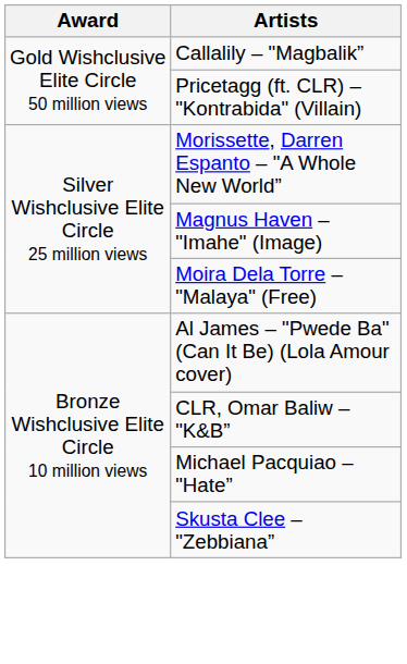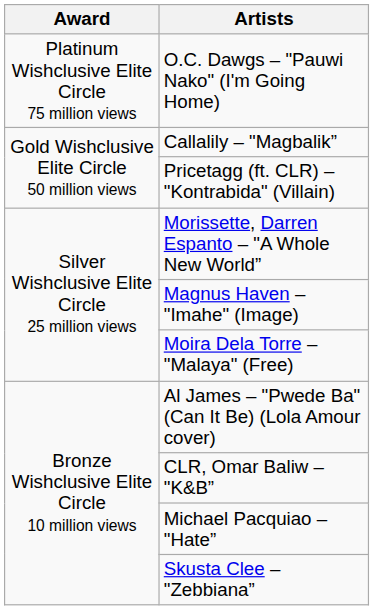 <table class="wikitable"  style="width:50%;">
 <tr>
 <th scope="col">Award</th>
 <th scope="col">Artists</th>
+</tr>
+<tr>
+<td align="center">Platinum Wishclusive Elite Circle<br><small>75 million views</small></td>
+<td>O.C. Dawgs – "Pauwi Nako" (I'm Going Home)</td>
 </tr>
 <tr>
 <td rowspan="2" align="center">Gold Wishclusive Elite Circle<br><small>50 million views</small></td>
 <td>Callalily – "Magbalik”</td>
 </tr>
 <tr>
 <td>Pricetagg (ft. CLR) – "Kontrabida" (Villain)</td>
 </tr>
 <tr>
 <td rowspan="3" align="center">Silver Wishclusive Elite Circle<br><small>25 million views</small></td>
 <td><a href='#'>Morissette</a>, <a href='#'>Darren Espanto</a> – "A Whole New World”</td>
 </tr>
 <tr>
 <td><a href='#'>Magnus Haven</a> – "Imahe" (Image)</td>
 </tr>
 <tr>
 <td><a href='#'>Moira Dela Torre</a> – "Malaya" (Free)</td>
 </tr>
 <tr>
 <td rowspan="4" align="center">Bronze Wishclusive Elite Circle <br><small>10 million views</small></td>
 <td>Al James – "Pwede Ba" (Can It Be) (Lola Amour cover)</td>
 </tr>
 <tr>
 <td>CLR, Omar Baliw – "K&B”</td>
 </tr>
 <tr>
 <td>Michael Pacquiao – "Hate”</td>
 </tr>
 <tr>
 <td><a href='#'>Skusta Clee</a> – "Zebbiana”</td>
 </tr>
 </table>
